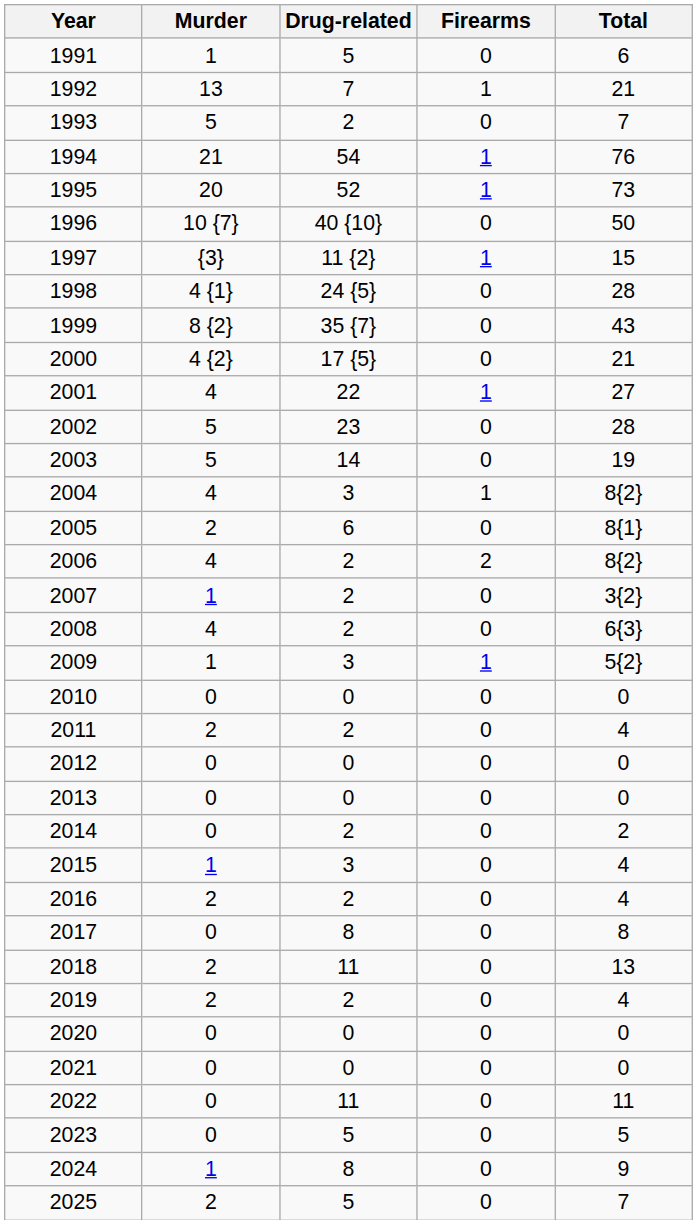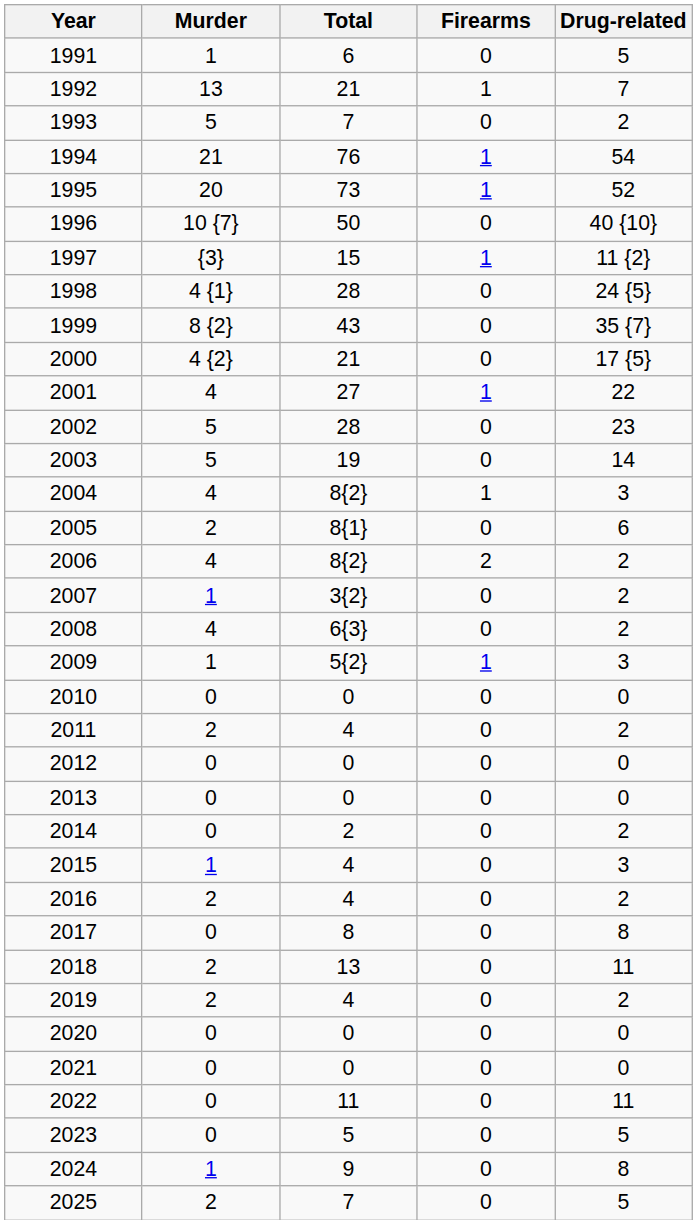 <table class=wikitable style="text-align: center;">
 <tr>
 <th style=width:6em>Year</th>
 <th style=width:6em>Murder</th>
+<th style=width:6em>Total</th>
+<th style=width:6em>Firearms</th>
 <th style=width:6em>Drug-related</th>
-<th style=width:6em>Firearms</th>
-<th style=width:6em>Total</th>
 </tr>
 <tr>
 <td>1991</td>
 <td>1</td>
+<td>6</td>
+<td>0</td>
 <td>5</td>
+</tr>
+<tr>
+<td>1992</td>
+<td>13</td>
+<td>21</td>
+<td>1</td>
+<td>7</td>
+</tr>
+<tr>
+<td>1993</td>
+<td>5</td>
+<td>7</td>
+<td>0</td>
+<td>2</td>
+</tr>
+<tr>
+<td>1994</td>
+<td>21</td>
+<td>76</td>
+<td><a href='#'>1</a></td>
+<td>54</td>
+</tr>
+<tr>
+<td>1995</td>
+<td>20</td>
+<td>73</td>
+<td><a href='#'>1</a></td>
+<td>52</td>
+</tr>
+<tr>
+<td>1996</td>
+<td>10 {7}</td>
+<td>50</td>
+<td>0</td>
+<td>40 {10}</td>
+</tr>
+<tr>
+<td>1997</td>
+<td>{3}</td>
+<td>15</td>
+<td><a href='#'>1</a></td>
+<td>11 {2}</td>
+</tr>
+<tr>
+<td>1998</td>
+<td>4 {1}</td>
+<td>28</td>
+<td>0</td>
+<td>24 {5}</td>
+</tr>
+<tr>
+<td>1999</td>
+<td>8 {2}</td>
+<td>43</td>
+<td>0</td>
+<td>35 {7}</td>
+</tr>
+<tr>
+<td>2000</td>
+<td>4 {2}</td>
+<td>21</td>
+<td>0</td>
+<td>17 {5}</td>
+</tr>
+<tr>
+<td>2001</td>
+<td>4</td>
+<td>27</td>
+<td><a href='#'>1</a></td>
+<td>22</td>
+</tr>
+<tr>
+<td>2002</td>
+<td>5</td>
+<td>28</td>
+<td>0</td>
+<td>23</td>
+</tr>
+<tr>
+<td>2003</td>
+<td>5</td>
+<td>19</td>
+<td>0</td>
+<td>14</td>
+</tr>
+<tr>
+<td>2004</td>
+<td>4</td>
+<td>8{2}</td>
+<td>1</td>
+<td>3</td>
+</tr>
+<tr>
+<td>2005</td>
+<td>2</td>
+<td>8{1}</td>
 <td>0</td>
 <td>6</td>
 </tr>
 <tr>
-<td>1992</td>
-<td>13</td>
-<td>7</td>
-<td>1</td>
-<td>21</td>
-</tr>
-<tr>
-<td>1993</td>
-<td>5</td>
-<td>2</td>
-<td>0</td>
-<td>7</td>
-</tr>
-<tr>
-<td>1994</td>
-<td>21</td>
-<td>54</td>
-<td><a href='#'>1</a></td>
-<td>76</td>
-</tr>
-<tr>
-<td>1995</td>
-<td>20</td>
-<td>52</td>
-<td><a href='#'>1</a></td>
-<td>73</td>
-</tr>
-<tr>
-<td>1996</td>
-<td>10 {7}</td>
-<td>40 {10}</td>
-<td>0</td>
-<td>50</td>
-</tr>
-<tr>
-<td>1997</td>
-<td>{3}</td>
-<td>11 {2}</td>
-<td><a href='#'>1</a></td>
-<td>15</td>
-</tr>
-<tr>
-<td>1998</td>
-<td>4 {1}</td>
-<td>24 {5}</td>
-<td>0</td>
-<td>28</td>
-</tr>
-<tr>
-<td>1999</td>
-<td>8 {2}</td>
-<td>35 {7}</td>
-<td>0</td>
-<td>43</td>
-</tr>
-<tr>
-<td>2000</td>
-<td>4 {2}</td>
-<td>17 {5}</td>
-<td>0</td>
-<td>21</td>
-</tr>
-<tr>
-<td>2001</td>
-<td>4</td>
-<td>22</td>
-<td><a href='#'>1</a></td>
-<td>27</td>
-</tr>
-<tr>
-<td>2002</td>
-<td>5</td>
-<td>23</td>
-<td>0</td>
-<td>28</td>
-</tr>
-<tr>
-<td>2003</td>
-<td>5</td>
-<td>14</td>
-<td>0</td>
-<td>19</td>
-</tr>
-<tr>
-<td>2004</td>
-<td>4</td>
-<td>3</td>
-<td>1</td>
-<td>8{2}</td>
-</tr>
-<tr>
-<td>2005</td>
-<td>2</td>
-<td>6</td>
-<td>0</td>
-<td>8{1}</td>
-</tr>
-<tr>
 <td>2006</td>
 <td>4</td>
+<td>8{2}</td>
 <td>2</td>
 <td>2</td>
-<td>8{2}</td>
 </tr>
 <tr>
 <td>2007</td>
 <td><a href='#'>1</a></td>
+<td>3{2}</td>
+<td>0</td>
 <td>2</td>
-<td>0</td>
-<td>3{2}</td>
 </tr>
 <tr>
 <td>2008</td>
 <td>4</td>
+<td>6{3}</td>
+<td>0</td>
 <td>2</td>
-<td>0</td>
-<td>6{3}</td>
 </tr>
 <tr>
 <td>2009</td>
 <td>1</td>
+<td>5{2}</td>
+<td><a href='#'>1</a></td>
 <td>3</td>
-<td><a href='#'>1</a></td>
-<td>5{2}</td>
 </tr>
 <tr>
 <td>2010</td>
 <td>0</td>
 <td>0</td>
 <td>0</td>
 <td>0</td>
 </tr>
 <tr>
 <td>2011</td>
 <td>2</td>
+<td>4</td>
+<td>0</td>
 <td>2</td>
-<td>0</td>
-<td>4</td>
 </tr>
 <tr>
 <td>2012</td>
 <td>0</td>
 <td>0</td>
 <td>0</td>
 <td>0</td>
 </tr>
 <tr>
 <td>2013</td>
 <td>0</td>
 <td>0</td>
 <td>0</td>
 <td>0</td>
 </tr>
 <tr>
 <td>2014</td>
 <td>0</td>
 <td>2</td>
 <td>0</td>
 <td>2</td>
 </tr>
 <tr>
 <td>2015</td>
 <td><a href='#'>1</a></td>
+<td>4</td>
+<td>0</td>
 <td>3</td>
-<td>0</td>
-<td>4</td>
 </tr>
 <tr>
 <td>2016</td>
 <td>2</td>
+<td>4</td>
+<td>0</td>
 <td>2</td>
-<td>0</td>
-<td>4</td>
 </tr>
 <tr>
 <td>2017</td>
 <td>0</td>
 <td>8</td>
 <td>0</td>
 <td>8</td>
 </tr>
 <tr>
 <td>2018</td>
 <td>2</td>
+<td>13</td>
+<td>0</td>
 <td>11</td>
-<td>0</td>
-<td>13</td>
 </tr>
 <tr>
 <td>2019</td>
 <td>2</td>
+<td>4</td>
+<td>0</td>
 <td>2</td>
-<td>0</td>
-<td>4</td>
 </tr>
 <tr>
 <td>2020</td>
 <td>0</td>
 <td>0</td>
 <td>0</td>
 <td>0</td>
 </tr>
 <tr>
 <td>2021</td>
 <td>0</td>
 <td>0</td>
 <td>0</td>
 <td>0</td>
 </tr>
 <tr>
 <td>2022</td>
 <td>0</td>
 <td>11</td>
 <td>0</td>
 <td>11</td>
 </tr>
 <tr>
 <td>2023</td>
 <td>0</td>
 <td>5</td>
 <td>0</td>
 <td>5</td>
 </tr>
 <tr>
 <td>2024</td>
 <td><a href='#'>1</a></td>
+<td>9</td>
+<td>0</td>
 <td>8</td>
-<td>0</td>
-<td>9</td>
 </tr>
 <tr>
 <td>2025</td>
 <td>2</td>
+<td>7</td>
+<td>0</td>
 <td>5</td>
-<td>0</td>
-<td>7</td>
 </tr>
 </table>
